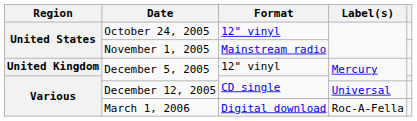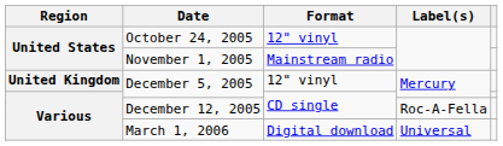 <table class="wikitable plainrowheaders">
 <tr>
 <th scope="col">Region</th>
 <th scope="col">Date</th>
 <th scope="col">Format</th>
 <th scope="col">Label(s)</th>
 <th scope="col"></th>
 </tr>
 <tr>
 <th scope="row" rowspan="2">United States</th>
 <td>October 24, 2005</td>
 <td><a href='#'>12" vinyl</a></td>
 <td rowspan="2"></td>
 <td style="text-align:center;"></td>
 </tr>
 <tr>
 <td>November 1, 2005</td>
 <td><a href='#'>Mainstream radio</a></td>
 <td style="text-align:center;"></td>
 </tr>
 <tr>
 <th scope="row">United Kingdom</th>
 <td rowspan="2">December 5, 2005</td>
 <td>12" vinyl</td>
 <td rowspan="2"><a href='#'>Mercury</a></td>
 <td style="text-align:center;"></td>
 </tr>
 <tr>
 <th scope="row" rowspan="3">Various</th>
 <td rowspan="2"><a href='#'>CD single</a></td>
 <td style="text-align:center;"></td>
 </tr>
 <tr>
 <td>December 12, 2005</td>
-<td><a href='#'>Universal</a></td>
+<td>Roc-A-Fella</td>
 <td style="text-align:center;"></td>
 </tr>
 <tr>
 <td>March 1, 2006</td>
 <td><a href='#'>Digital download</a></td>
-<td>Roc-A-Fella</td>
+<td><a href='#'>Universal</a></td>
 <td style="text-align:center;"></td>
 </tr>
 </table>
